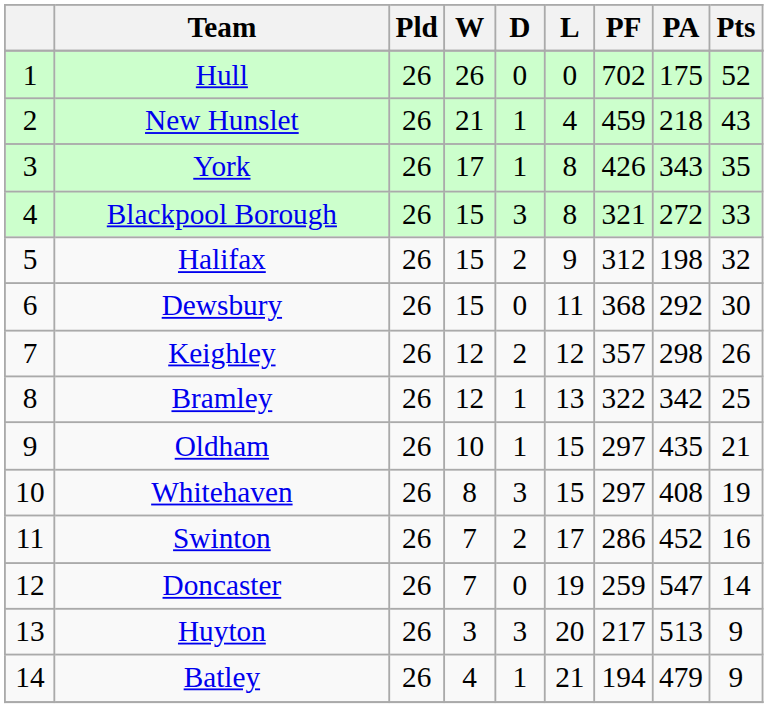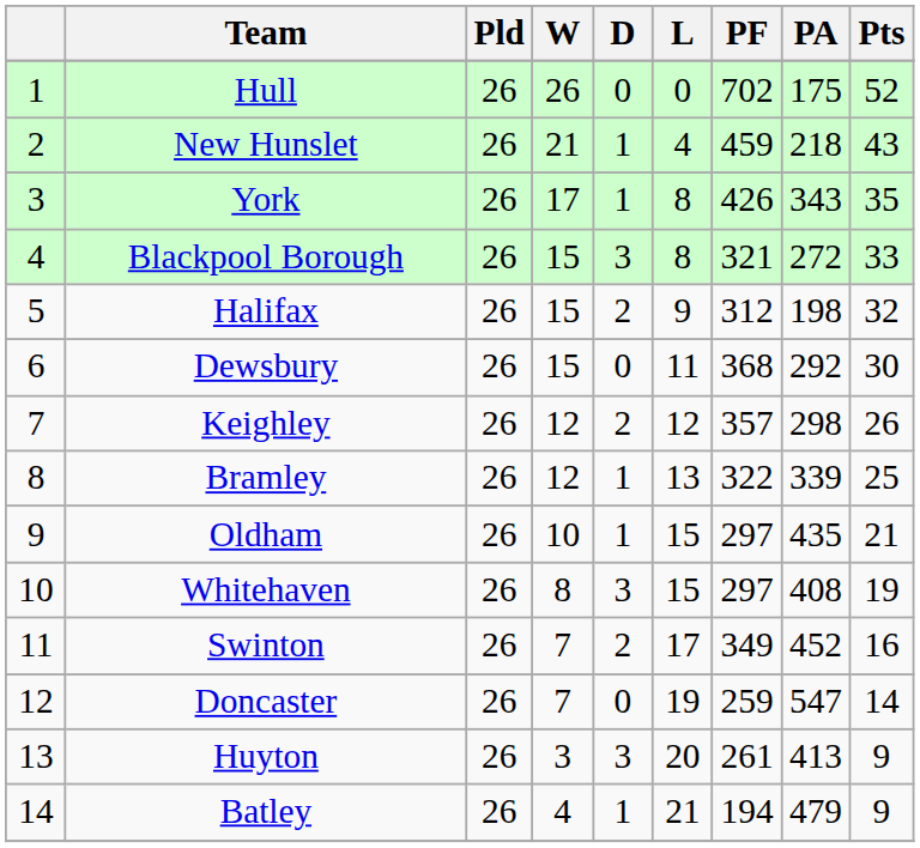 <table class="wikitable" style="text-align:center;">
 <tr>
 <th width=20 abbr="Position"></th>
 <th width=175>Team</th>
 <th width=20 abbr="Played">Pld</th>
 <th width=20 abbr="Won">W</th>
 <th width=20 abbr="Drawn">D</th>
 <th width=20 abbr="Lost">L</th>
 <th width=20 abbr=”Points For”>PF</th>
 <th width=20 abbr=”Points Against”>PA</th>
 <th width=20 abbr="Points">Pts</th>
 </tr>
 <tr>
 </tr>
 <tr align=center style="background:#ccffcc;color:">
 <td>1</td>
 <td><a href='#'>Hull</a></td>
 <td>26</td>
 <td>26</td>
 <td>0</td>
 <td>0</td>
 <td>702</td>
 <td>175</td>
 <td>52</td>
 </tr>
 <tr align=center style="background:#ccffcc;color:">
 <td>2</td>
 <td><a href='#'>New Hunslet</a></td>
 <td>26</td>
 <td>21</td>
 <td>1</td>
 <td>4</td>
 <td>459</td>
 <td>218</td>
 <td>43</td>
 </tr>
 <tr align=center style="background:#ccffcc;color:">
 <td>3</td>
 <td><a href='#'>York</a></td>
 <td>26</td>
 <td>17</td>
 <td>1</td>
 <td>8</td>
 <td>426</td>
 <td>343</td>
 <td>35</td>
 </tr>
 <tr align=center style="background:#ccffcc;color:">
 <td>4</td>
 <td><a href='#'>Blackpool Borough</a></td>
 <td>26</td>
 <td>15</td>
 <td>3</td>
 <td>8</td>
 <td>321</td>
 <td>272</td>
 <td>33</td>
 </tr>
 <tr align=center style="background:">
 <td>5</td>
 <td><a href='#'>Halifax</a></td>
 <td>26</td>
 <td>15</td>
 <td>2</td>
 <td>9</td>
 <td>312</td>
 <td>198</td>
 <td>32</td>
 </tr>
 <tr align=center style="background:">
 <td>6</td>
 <td><a href='#'>Dewsbury</a></td>
 <td>26</td>
 <td>15</td>
 <td>0</td>
 <td>11</td>
 <td>368</td>
 <td>292</td>
 <td>30</td>
 </tr>
 <tr align=center style="background:">
 <td>7</td>
 <td><a href='#'>Keighley</a></td>
 <td>26</td>
 <td>12</td>
 <td>2</td>
 <td>12</td>
 <td>357</td>
 <td>298</td>
 <td>26</td>
 </tr>
 <tr align=center style="background:">
 <td>8</td>
 <td><a href='#'>Bramley</a></td>
 <td>26</td>
 <td>12</td>
 <td>1</td>
 <td>13</td>
 <td>322</td>
-<td>342</td>
+<td>339</td>
 <td>25</td>
 </tr>
 <tr align=center style="background:">
 <td>9</td>
 <td><a href='#'>Oldham</a></td>
 <td>26</td>
 <td>10</td>
 <td>1</td>
 <td>15</td>
 <td>297</td>
 <td>435</td>
 <td>21</td>
 </tr>
 <tr align=center style="background:">
 <td>10</td>
 <td><a href='#'>Whitehaven</a></td>
 <td>26</td>
 <td>8</td>
 <td>3</td>
 <td>15</td>
 <td>297</td>
 <td>408</td>
 <td>19</td>
 </tr>
 <tr align=center style="background:">
 <td>11</td>
 <td><a href='#'>Swinton</a></td>
 <td>26</td>
 <td>7</td>
 <td>2</td>
 <td>17</td>
-<td>286</td>
+<td>349</td>
 <td>452</td>
 <td>16</td>
 </tr>
 <tr align=center style="background:">
 <td>12</td>
 <td><a href='#'>Doncaster</a></td>
 <td>26</td>
 <td>7</td>
 <td>0</td>
 <td>19</td>
 <td>259</td>
 <td>547</td>
 <td>14</td>
 </tr>
 <tr align=center style="background:">
 <td>13</td>
 <td><a href='#'>Huyton</a></td>
 <td>26</td>
 <td>3</td>
 <td>3</td>
 <td>20</td>
-<td>217</td>
-<td>513</td>
+<td>261</td>
+<td>413</td>
 <td>9</td>
 </tr>
 <tr align=center style="background:">
 <td>14</td>
 <td><a href='#'>Batley</a></td>
 <td>26</td>
 <td>4</td>
 <td>1</td>
 <td>21</td>
 <td>194</td>
 <td>479</td>
 <td>9</td>
 </tr>
 <tr>
 </tr>
 </table>
